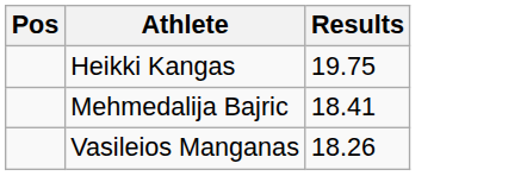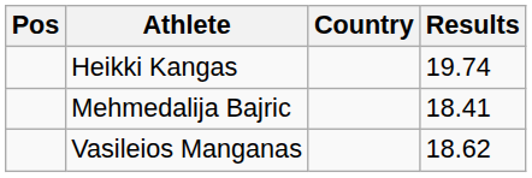 <table class="wikitable">
 <tr>
 <th>Pos</th>
 <th>Athlete</th>
+<th>Country</th>
 <th>Results</th>
 </tr>
 <tr>
 <td align="center"></td>
 <td>Heikki Kangas</td>
-<td>19.75</td>
+<td></td>
+<td>19.74</td>
 </tr>
 <tr>
 <td align="center"></td>
 <td>Mehmedalija Bajric</td>
+<td></td>
 <td>18.41</td>
 </tr>
 <tr>
 <td align="center"></td>
 <td>Vasileios Manganas</td>
-<td>18.26</td>
+<td></td>
+<td>18.62</td>
 </tr>
 </table>
